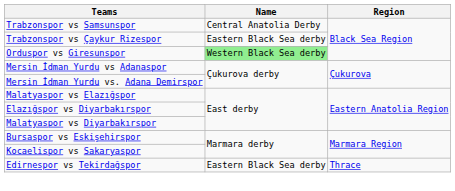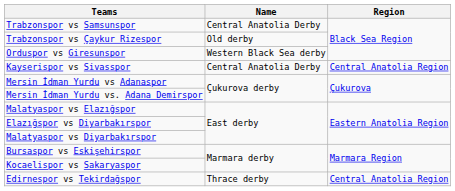 <table class="wikitable">
 <tr>
 <th>Teams</th>
 <th>Name</th>
 <th>Region</th>
 </tr>
 <tr>
 <td><a href='#'>Trabzonspor</a> vs <a href='#'>Samsunspor</a></td>
 <td>Central Anatolia Derby</td>
 <td rowspan="3"><a href='#'>Black Sea Region</a></td>
 </tr>
 <tr>
 <td><a href='#'>Trabzonspor</a> vs <a href='#'>Çaykur Rizespor</a></td>
-<td>Eastern Black Sea derby</td>
+<td>Old derby</td>
 </tr>
 <tr>
 <td><a href='#'>Orduspor</a> vs <a href='#'>Giresunspor</a></td>
-<td style="background: lightgreen;">Western Black Sea derby</td>
+<td>Western Black Sea derby</td>
+</tr>
+<tr>
+<td><a href='#'>Kayserispor</a> vs <a href='#'>Sivasspor</a></td>
+<td>Central Anatolia Derby</td>
+<td><a href='#'>Central Anatolia Region</a></td>
 </tr>
 <tr>
 <td><a href='#'>Mersin İdman Yurdu</a> vs <a href='#'>Adanaspor</a></td>
 <td rowspan="2">Çukurova derby</td>
 <td rowspan="2"><a href='#'>Çukurova</a></td>
 </tr>
 <tr>
 <td><a href='#'>Mersin İdman Yurdu</a> vs. <a href='#'>Adana Demirspor</a></td>
 </tr>
 <tr>
 <td><a href='#'>Malatyaspor</a> vs <a href='#'>Elazığspor</a></td>
 <td rowspan="3">East derby</td>
 <td rowspan="3"><a href='#'>Eastern Anatolia Region</a></td>
 </tr>
 <tr>
 <td><a href='#'>Elazığspor</a> vs <a href='#'>Diyarbakırspor</a></td>
 </tr>
 <tr>
 <td><a href='#'>Malatyaspor</a> vs <a href='#'>Diyarbakırspor</a></td>
 </tr>
 <tr>
 <td><a href='#'>Bursaspor</a> vs <a href='#'>Eskişehirspor</a></td>
 <td rowspan="2">Marmara derby</td>
 <td rowspan="2"><a href='#'>Marmara Region</a></td>
 </tr>
 <tr>
 <td><a href='#'>Kocaelispor</a> vs <a href='#'>Sakaryaspor</a></td>
 </tr>
 <tr>
 <td><a href='#'>Edirnespor</a> vs <a href='#'>Tekirdağspor</a></td>
-<td>Eastern Black Sea derby</td>
-<td><a href='#'>Thrace</a></td>
+<td>Thrace derby</td>
+<td><a href='#'>Central Anatolia Region</a></td>
 </tr>
 </table>
